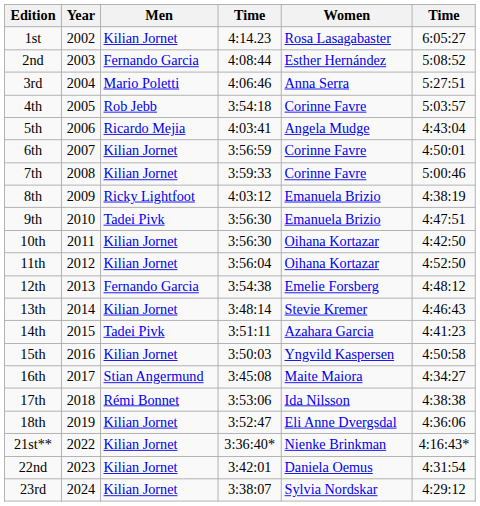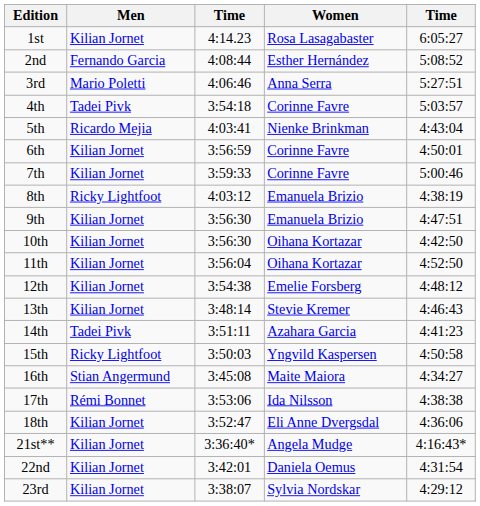 <table class="wikitable" width=60% style="font-size:100%; text-align:center;">
 <tr>
 <th>Edition</th>
-<th>Year</th>
 <th>Men</th>
 <th>Time</th>
 <th>Women</th>
 <th>Time</th>
 </tr>
 <tr>
 <td>1st</td>
-<td>2002</td>
 <td align=left> <a href='#'>Kilian Jornet</a></td>
 <td>4:14.23</td>
 <td align=left> <a href='#'>Rosa Lasagabaster</a></td>
 <td>6:05:27</td>
 </tr>
 <tr>
 <td>2nd</td>
-<td>2003</td>
 <td align=left> <a href='#'>Fernando Garcia</a></td>
 <td>4:08:44</td>
 <td align=left> <a href='#'>Esther Hernández</a></td>
 <td>5:08:52</td>
 </tr>
 <tr>
 <td>3rd</td>
-<td>2004</td>
 <td align=left> <a href='#'>Mario Poletti</a></td>
 <td>4:06:46</td>
 <td align=left> <a href='#'>Anna Serra</a></td>
 <td>5:27:51</td>
 </tr>
 <tr>
 <td>4th</td>
-<td>2005</td>
-<td align=left> <a href='#'>Rob Jebb</a></td>
+<td align=left> <a href='#'>Tadei Pivk</a></td>
 <td>3:54:18</td>
 <td align=left> <a href='#'>Corinne Favre</a></td>
 <td>5:03:57</td>
 </tr>
 <tr>
 <td>5th</td>
-<td>2006</td>
 <td align=left> <a href='#'>Ricardo Mejia</a></td>
 <td>4:03:41</td>
-<td align=left> <a href='#'>Angela Mudge</a></td>
+<td align=left> <a href='#'>Nienke Brinkman</a></td>
 <td>4:43:04</td>
 </tr>
 <tr>
 <td>6th</td>
-<td>2007</td>
 <td align=left> <a href='#'>Kilian Jornet</a></td>
 <td>3:56:59</td>
 <td align=left> <a href='#'>Corinne Favre</a></td>
 <td>4:50:01</td>
 </tr>
 <tr>
 <td>7th</td>
-<td>2008</td>
 <td align=left> <a href='#'>Kilian Jornet</a></td>
 <td>3:59:33</td>
 <td align=left> <a href='#'>Corinne Favre</a></td>
 <td>5:00:46</td>
 </tr>
 <tr>
 <td>8th</td>
-<td>2009</td>
 <td align=left> <a href='#'>Ricky Lightfoot</a></td>
 <td>4:03:12</td>
 <td align=left> <a href='#'>Emanuela Brizio</a></td>
 <td>4:38:19</td>
 </tr>
 <tr>
 <td>9th</td>
-<td>2010</td>
-<td align=left> <a href='#'>Tadei Pivk</a></td>
+<td align=left> <a href='#'>Kilian Jornet</a></td>
 <td>3:56:30</td>
 <td align=left> <a href='#'>Emanuela Brizio</a></td>
 <td>4:47:51</td>
 </tr>
 <tr>
 <td>10th</td>
-<td>2011</td>
 <td align=left> <a href='#'>Kilian Jornet</a></td>
 <td>3:56:30</td>
 <td align=left> <a href='#'>Oihana Kortazar</a></td>
 <td>4:42:50</td>
 </tr>
 <tr>
 <td>11th</td>
-<td>2012</td>
 <td align=left> <a href='#'>Kilian Jornet</a></td>
 <td>3:56:04</td>
 <td align=left> <a href='#'>Oihana Kortazar</a></td>
 <td>4:52:50</td>
 </tr>
 <tr>
 <td>12th</td>
-<td>2013</td>
-<td align=left> <a href='#'>Fernando Garcia</a></td>
+<td align=left> <a href='#'>Kilian Jornet</a></td>
 <td>3:54:38</td>
 <td align=left> <a href='#'>Emelie Forsberg</a></td>
 <td>4:48:12</td>
 </tr>
 <tr>
 <td>13th</td>
-<td>2014</td>
 <td align=left> <a href='#'>Kilian Jornet</a></td>
 <td>3:48:14</td>
 <td align=left> <a href='#'>Stevie Kremer</a></td>
 <td>4:46:43</td>
 </tr>
 <tr>
 <td>14th</td>
-<td>2015</td>
 <td align=left> <a href='#'>Tadei Pivk</a></td>
 <td>3:51:11</td>
 <td align=left> <a href='#'>Azahara Garcia</a></td>
 <td>4:41:23</td>
 </tr>
 <tr>
 <td>15th</td>
-<td>2016</td>
-<td align=left> <a href='#'>Kilian Jornet</a></td>
+<td align=left> <a href='#'>Ricky Lightfoot</a></td>
 <td>3:50:03</td>
 <td align=left> <a href='#'>Yngvild Kaspersen</a></td>
 <td>4:50:58</td>
 </tr>
 <tr>
 <td>16th</td>
-<td>2017</td>
 <td align=left> <a href='#'>Stian Angermund</a></td>
 <td>3:45:08</td>
 <td align=left> <a href='#'>Maite Maiora</a></td>
 <td>4:34:27</td>
 </tr>
 <tr>
 <td>17th</td>
-<td>2018</td>
 <td align=left> <a href='#'>Rémi Bonnet</a></td>
 <td>3:53:06</td>
 <td align=left> <a href='#'>Ida Nilsson</a></td>
 <td>4:38:38</td>
 </tr>
 <tr>
 <td>18th</td>
-<td>2019</td>
 <td align=left> <a href='#'>Kilian Jornet</a></td>
 <td>3:52:47</td>
 <td align=left> <a href='#'>Eli Anne Dvergsdal</a></td>
 <td>4:36:06</td>
 </tr>
 <tr>
 <td>21st**</td>
-<td>2022</td>
 <td align=left> <a href='#'>Kilian Jornet</a></td>
 <td>3:36:40*</td>
-<td align=left> <a href='#'>Nienke Brinkman</a></td>
+<td align=left> <a href='#'>Angela Mudge</a></td>
 <td>4:16:43*</td>
 </tr>
 <tr>
 <td>22nd</td>
-<td>2023</td>
 <td align=left> <a href='#'>Kilian Jornet</a></td>
 <td>3:42:01</td>
 <td align=left> <a href='#'>Daniela Oemus</a></td>
 <td>4:31:54</td>
 </tr>
 <tr>
 <td>23rd</td>
-<td>2024</td>
 <td align=left> <a href='#'>Kilian Jornet</a></td>
 <td>3:38:07</td>
 <td align=left> <a href='#'>Sylvia Nordskar</a></td>
 <td>4:29:12</td>
 </tr>
 </table>
